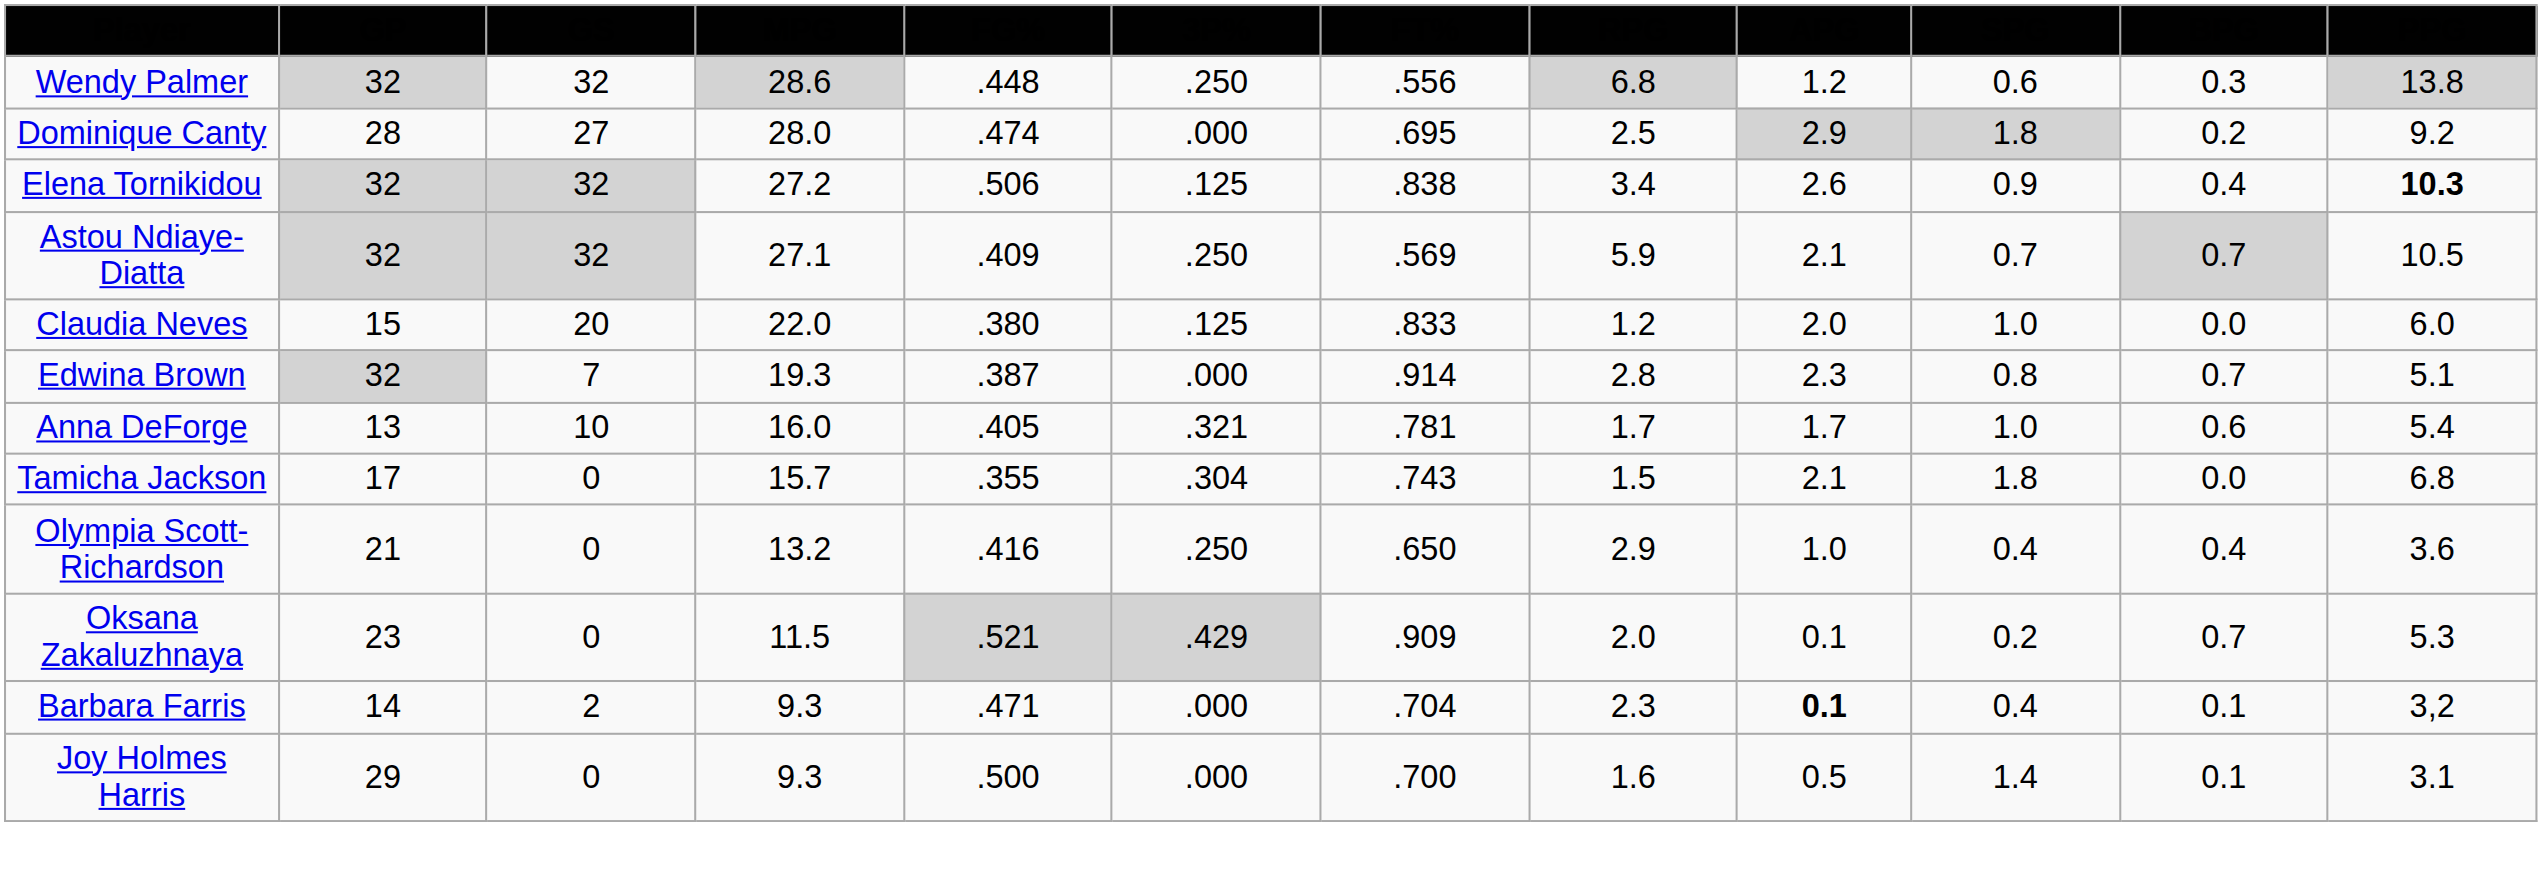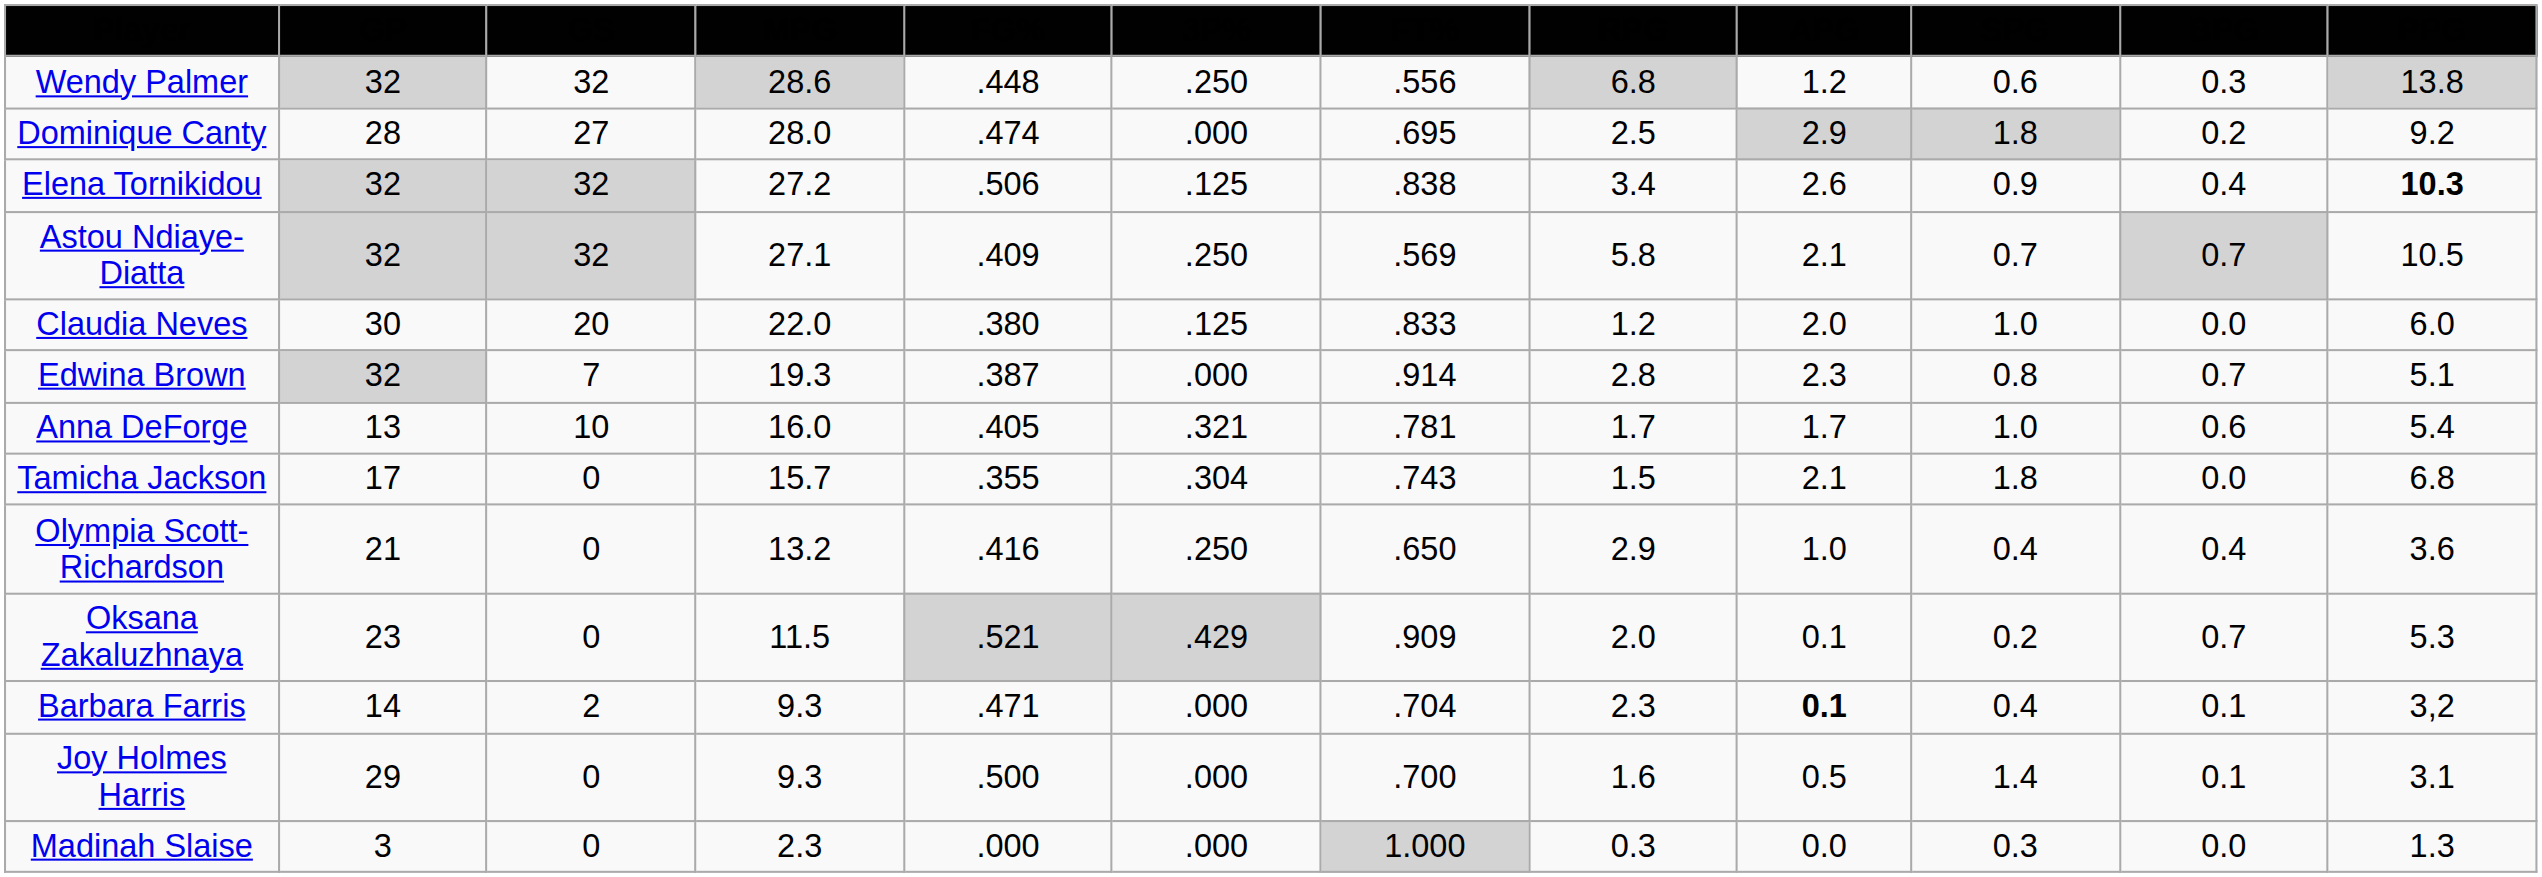 <table class="wikitable sortable" style="text-align:center;">
 <tr>
 <th style="background: #010101" width="6%"><span>Player</span></th>
 <th style="background: #010101" width="6%"><span>GP</span></th>
 <th style="background: #010101" width="6%"><span>GS</span></th>
 <th style="background: #010101" width="6%"><span>MPG</span></th>
 <th style="background: #010101" width="6%"><span>FG%</span></th>
 <th style="background: #010101" width="6%"><span>3P%</span></th>
 <th style="background: #010101" width="6%"><span>FT%</span></th>
 <th style="background: #010101" width="6%"><span>RPG</span></th>
 <th style="background: #010101" width="5%"><span>APG</span></th>
 <th style="background: #010101" width="6%"><span>SPG</span></th>
 <th style="background: #010101" width="6%"><span>BPG</span></th>
 <th style="background: #010101" width="6%"><span>PPG</span></th>
 </tr>
 <tr>
 <td><a href='#'>Wendy Palmer</a></td>
 <td style="background:#D3D3D3;">32</td>
 <td>32</td>
 <td style="background:#D3D3D3;">28.6</td>
 <td>.448</td>
 <td>.250</td>
 <td>.556</td>
 <td style="background:#D3D3D3;">6.8</td>
 <td>1.2</td>
 <td>0.6</td>
 <td>0.3</td>
 <td style="background:#D3D3D3;">13.8</td>
 </tr>
 <tr>
 <td><a href='#'>Dominique Canty</a></td>
 <td>28</td>
 <td>27</td>
 <td>28.0</td>
 <td>.474</td>
 <td>.000</td>
 <td>.695</td>
 <td>2.5</td>
 <td style="background:#D3D3D3;">2.9</td>
 <td style="background:#D3D3D3;">1.8</td>
 <td>0.2</td>
 <td>9.2</td>
 </tr>
 <tr>
 <td><a href='#'>Elena Tornikidou</a></td>
 <td style="background:#D3D3D3;">32</td>
 <td style="background:#D3D3D3;">32</td>
 <td>27.2</td>
 <td>.506</td>
 <td>.125</td>
 <td>.838</td>
 <td>3.4</td>
 <td>2.6</td>
 <td>0.9</td>
 <td>0.4</td>
 <td><strong>10.3</strong></td>
 </tr>
 <tr>
 <td><a href='#'>Astou Ndiaye-Diatta</a></td>
 <td style="background:#D3D3D3;">32</td>
 <td style="background:#D3D3D3;">32</td>
 <td>27.1</td>
 <td>.409</td>
 <td>.250</td>
 <td>.569</td>
-<td>5.9</td>
+<td>5.8</td>
 <td>2.1</td>
 <td>0.7</td>
 <td style="background:#D3D3D3;">0.7</td>
 <td>10.5</td>
 </tr>
 <tr>
 <td><a href='#'>Claudia Neves</a></td>
-<td>15</td>
+<td>30</td>
 <td>20</td>
 <td>22.0</td>
 <td>.380</td>
 <td>.125</td>
 <td>.833</td>
 <td>1.2</td>
 <td>2.0</td>
 <td>1.0</td>
 <td>0.0</td>
 <td>6.0</td>
 </tr>
 <tr>
 <td><a href='#'>Edwina Brown</a></td>
 <td style="background:#D3D3D3;">32</td>
 <td>7</td>
 <td>19.3</td>
 <td>.387</td>
 <td>.000</td>
 <td>.914</td>
 <td>2.8</td>
 <td>2.3</td>
 <td>0.8</td>
 <td>0.7</td>
 <td>5.1</td>
 </tr>
 <tr>
 <td><a href='#'>Anna DeForge</a></td>
 <td>13</td>
 <td>10</td>
 <td>16.0</td>
 <td>.405</td>
 <td>.321</td>
 <td>.781</td>
 <td>1.7</td>
 <td>1.7</td>
 <td>1.0</td>
 <td>0.6</td>
 <td>5.4</td>
 </tr>
 <tr>
 <td><a href='#'>Tamicha Jackson</a></td>
 <td>17</td>
 <td>0</td>
 <td>15.7</td>
 <td>.355</td>
 <td>.304</td>
 <td>.743</td>
 <td>1.5</td>
 <td>2.1</td>
 <td>1.8</td>
 <td>0.0</td>
 <td>6.8</td>
 </tr>
 <tr>
 <td><a href='#'>Olympia Scott-Richardson</a></td>
 <td>21</td>
 <td>0</td>
 <td>13.2</td>
 <td>.416</td>
 <td>.250</td>
 <td>.650</td>
 <td>2.9</td>
 <td>1.0</td>
 <td>0.4</td>
 <td>0.4</td>
 <td>3.6</td>
 </tr>
 <tr>
 <td><a href='#'>Oksana Zakaluzhnaya</a></td>
 <td>23</td>
 <td>0</td>
 <td>11.5</td>
 <td style="background:#D3D3D3;">.521</td>
 <td style="background:#D3D3D3;">.429</td>
 <td>.909</td>
 <td>2.0</td>
 <td>0.1</td>
 <td>0.2</td>
 <td>0.7</td>
 <td>5.3</td>
 </tr>
 <tr>
 <td><a href='#'>Barbara Farris</a></td>
 <td>14</td>
 <td>2</td>
 <td>9.3</td>
 <td>.471</td>
 <td>.000</td>
 <td>.704</td>
 <td>2.3</td>
 <td><strong>0.1</strong></td>
 <td>0.4</td>
 <td>0.1</td>
 <td>3,2</td>
 </tr>
 <tr>
 <td><a href='#'>Joy Holmes Harris</a></td>
 <td>29</td>
 <td>0</td>
 <td>9.3</td>
 <td>.500</td>
 <td>.000</td>
 <td>.700</td>
 <td>1.6</td>
 <td>0.5</td>
 <td>1.4</td>
 <td>0.1</td>
 <td>3.1</td>
 </tr>
+<tr>
+<td><a href='#'>Madinah Slaise</a></td>
+<td>3</td>
+<td>0</td>
+<td>2.3</td>
+<td>.000</td>
+<td>.000</td>
+<td style="background:#D3D3D3;">1.000</td>
+<td>0.3</td>
+<td>0.0</td>
+<td>0.3</td>
+<td>0.0</td>
+<td>1.3</td>
+</tr>
 </table>
